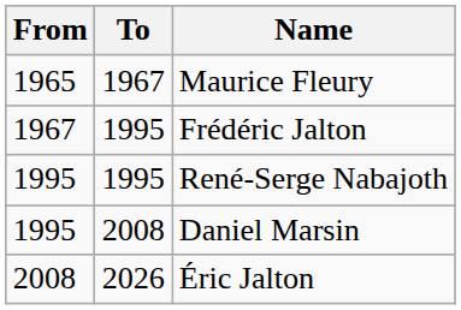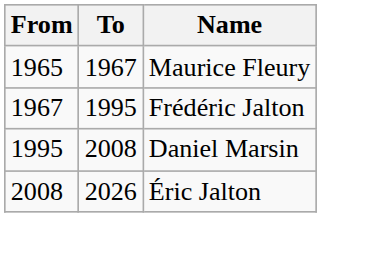 <table class="wikitable">
 <tr>
 <th>From</th>
 <th>To</th>
 <th>Name</th>
 </tr>
 <tr>
 <td>1965</td>
 <td>1967</td>
 <td>Maurice Fleury</td>
 </tr>
 <tr>
 <td>1967</td>
 <td>1995</td>
 <td>Frédéric Jalton</td>
 </tr>
 <tr>
 <td>1995</td>
-<td>1995</td>
-<td>René-Serge Nabajoth</td>
-</tr>
-<tr>
-<td>1995</td>
 <td>2008</td>
 <td>Daniel Marsin</td>
 </tr>
 <tr>
 <td>2008</td>
 <td>2026</td>
 <td>Éric Jalton</td>
 </tr>
 </table>
